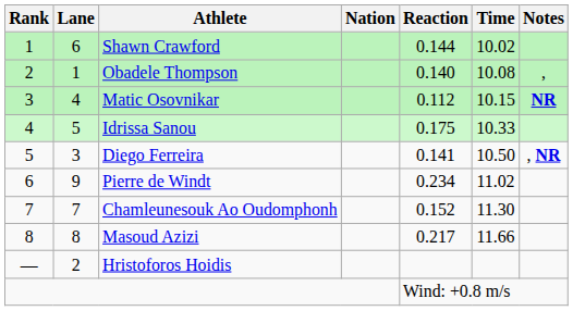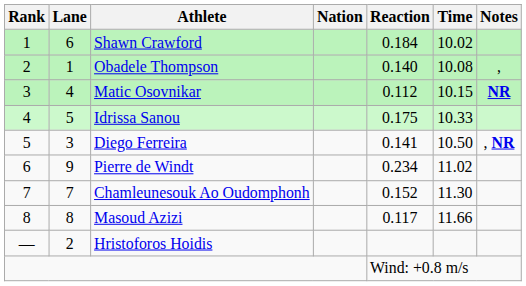 <table class="wikitable sortable" style="text-align:center">
 <tr>
 <th>Rank</th>
 <th>Lane</th>
 <th>Athlete</th>
 <th>Nation</th>
 <th>Reaction</th>
 <th>Time</th>
 <th>Notes</th>
 </tr>
 <tr bgcolor=bbf3bb>
 <td>1</td>
 <td>6</td>
 <td align="left"><a href='#'>Shawn Crawford</a></td>
 <td align="left"></td>
-<td align="center">0.144</td>
+<td align="center">0.184</td>
 <td>10.02</td>
 <td></td>
 </tr>
 <tr bgcolor=bbf3bb>
 <td>2</td>
 <td>1</td>
 <td align="left"><a href='#'>Obadele Thompson</a></td>
 <td align="left"></td>
 <td align="center">0.140</td>
 <td>10.08</td>
 <td>, </td>
 </tr>
 <tr bgcolor=bbf3bb>
 <td>3</td>
 <td>4</td>
 <td align="left"><a href='#'>Matic Osovnikar</a></td>
 <td align="left"></td>
 <td align="center">0.112</td>
 <td>10.15</td>
 <td><strong><a href='#'>NR</a></strong></td>
 </tr>
 <tr bgcolor=ccf9cc>
 <td>4</td>
 <td>5</td>
 <td align="left"><a href='#'>Idrissa Sanou</a></td>
 <td align="left"></td>
 <td align="center">0.175</td>
 <td>10.33</td>
 <td></td>
 </tr>
 <tr>
 <td>5</td>
 <td>3</td>
 <td align="left"><a href='#'>Diego Ferreira</a></td>
 <td align="left"></td>
 <td align="center">0.141</td>
 <td>10.50</td>
 <td>, <strong><a href='#'>NR</a></strong></td>
 </tr>
 <tr>
 <td>6</td>
 <td>9</td>
 <td align="left"><a href='#'>Pierre de Windt</a></td>
 <td align="left"></td>
 <td align="center">0.234</td>
 <td>11.02</td>
 <td></td>
 </tr>
 <tr>
 <td>7</td>
 <td>7</td>
 <td align="left"><a href='#'>Chamleunesouk Ao Oudomphonh</a></td>
 <td align="left"></td>
 <td align="center">0.152</td>
 <td>11.30</td>
 <td></td>
 </tr>
 <tr>
 <td>8</td>
 <td>8</td>
 <td align="left"><a href='#'>Masoud Azizi</a></td>
 <td align="left"></td>
-<td align="center">0.217</td>
+<td align="center">0.117</td>
 <td>11.66</td>
 <td></td>
 </tr>
 <tr>
 <td data-sort-value=9>—</td>
 <td>2</td>
 <td align="left"><a href='#'>Hristoforos Hoidis</a></td>
 <td align="left"></td>
 <td align="center"></td>
 <td></td>
 <td></td>
 </tr>
 <tr class="sortbottom">
 <td colspan=4></td>
 <td colspan="3" style="text-align:left;">Wind: +0.8 m/s</td>
 </tr>
 </table>
